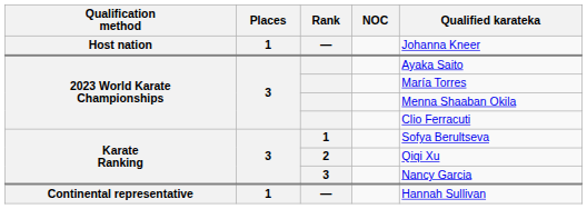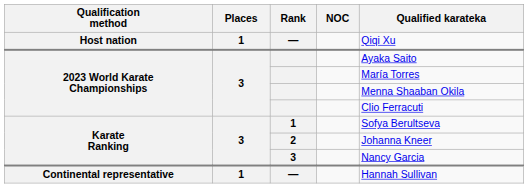 <table class="wikitable" width=800>
 <tr>
 <th>Qualification<br>method</th>
 <th>Places</th>
 <th>Rank</th>
 <th>NOC</th>
 <th>Qualified karateka</th>
 </tr>
 <tr style="border-bottom: 3px solid grey;">
 <th>Host nation</th>
 <th>1</th>
 <th>—</th>
 <td></td>
-<td><a href='#'>Johanna Kneer</a></td>
+<td><a href='#'>Qiqi Xu</a></td>
 </tr>
 <tr>
 <th rowspan=4>2023 World Karate<br>Championships</th>
 <th rowspan=4>3</th>
 <th></th>
 <td></td>
 <td><a href='#'>Ayaka Saito</a></td>
 </tr>
 <tr>
 <th></th>
 <td></td>
 <td><a href='#'>María Torres</a></td>
 </tr>
 <tr>
 <th></th>
 <td></td>
 <td><a href='#'>Menna Shaaban Okila</a></td>
 </tr>
 <tr>
 <th></th>
 <td></td>
 <td><a href='#'>Clio Ferracuti</a></td>
 </tr>
 <tr>
 <th rowspan=3>Karate<br>Ranking</th>
 <th rowspan=3>3</th>
 <th>1</th>
 <td></td>
 <td><a href='#'>Sofya Berultseva</a></td>
 </tr>
 <tr>
 <th>2</th>
 <td></td>
-<td><a href='#'>Qiqi Xu</a></td>
+<td><a href='#'>Johanna Kneer</a></td>
 </tr>
 <tr>
 <th>3</th>
 <td></td>
 <td><a href='#'>Nancy Garcia</a></td>
 </tr>
 <tr>
 </tr>
 <tr style="border-top: 3px solid grey;">
 <th rowspan=5>Continental representative</th>
 <th>1</th>
 <th>—</th>
 <td></td>
 <td><a href='#'>Hannah Sullivan</a></td>
 </tr>
 </table>
